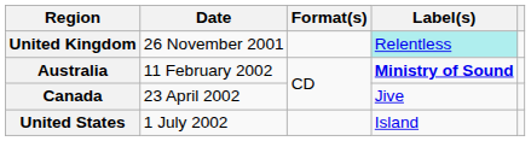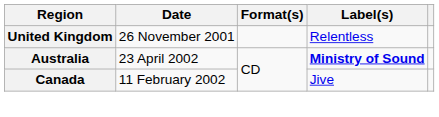 <table class="wikitable plainrowheaders">
 <tr>
 <th scope="col">Region</th>
 <th scope="col">Date</th>
 <th scope="col">Format(s)</th>
 <th scope="col">Label(s)</th>
 <th scope="col"></th>
 </tr>
 <tr>
 <th scope="row">United Kingdom</th>
 <td>26 November 2001</td>
 <td></td>
-<td style="background: paleturquoise;"><a href='#'>Relentless</a></td>
+<td><a href='#'>Relentless</a></td>
 <td></td>
 </tr>
 <tr>
 <th scope="row">Australia</th>
-<td>11 February 2002</td>
+<td>23 April 2002</td>
 <td rowspan="2">CD</td>
 <td><strong><a href='#'>Ministry of Sound</a></strong></td>
 <td></td>
 </tr>
 <tr>
 <th scope="row">Canada</th>
-<td>23 April 2002</td>
+<td>11 February 2002</td>
 <td><a href='#'>Jive</a></td>
 <td></td>
 </tr>
-<tr>
-<th scope="row">United States</th>
-<td>1 July 2002</td>
-<td></td>
-<td><a href='#'>Island</a></td>
-<td></td>
-</tr>
 </table>
